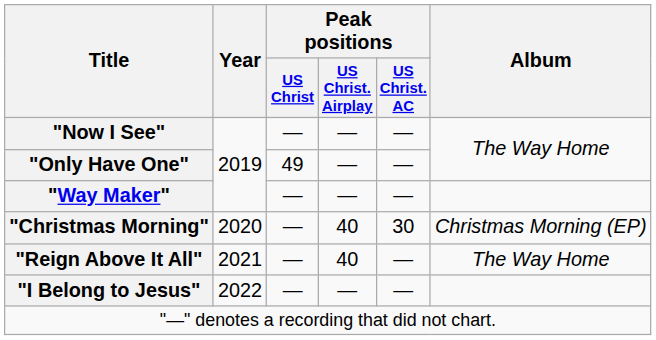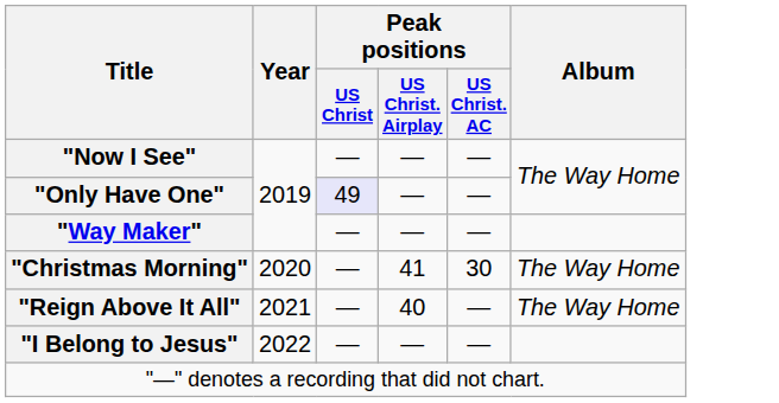 <table class="wikitable plainrowheaders" style="text-align:center;">
 <tr>
 <th rowspan="2">Title</th>
 <th rowspan="2">Year</th>
 <th colspan="3">Peak<br>positions</th>
 <th rowspan="2">Album</th>
 </tr>
 <tr style="font-size:smaller;">
 <th scope="col" style="width:3em;font-size:90%;"><a href='#'>US<br>Christ</a><br></th>
 <th scope="col" style="width:3em;font-size:90%;"><a href='#'>US<br>Christ.<br>Airplay</a><br></th>
 <th scope="col" style="width:3em;font-size:90%;"><a href='#'>US<br>Christ.<br>AC</a><br></th>
 </tr>
 <tr>
 <th scope="row">"Now I See"</th>
 <td rowspan="3">2019</td>
 <td>—</td>
 <td>—</td>
 <td>—</td>
 <td rowspan="2"><em>The Way Home</em></td>
 </tr>
 <tr>
 <th scope="row">"Only Have One"</th>
-<td>49</td>
+<td style="background: lavender;">49</td>
 <td>—</td>
 <td>—</td>
 </tr>
 <tr>
 <th scope="row">"<a href='#'>Way Maker</a>"</th>
 <td>—</td>
 <td>—</td>
 <td>—</td>
 <td></td>
 </tr>
 <tr>
 <th scope="row">"Christmas Morning"</th>
 <td>2020</td>
 <td>—</td>
-<td>40</td>
+<td>41</td>
 <td>30</td>
-<td><em>Christmas Morning (EP)</em></td>
+<td><em>The Way Home</em></td>
 </tr>
 <tr>
 <th scope="row">"Reign Above It All"</th>
 <td>2021</td>
 <td>—</td>
 <td>40</td>
 <td>—</td>
 <td><em>The Way Home</em></td>
 </tr>
 <tr>
 <th scope="row">"I Belong to Jesus"</th>
 <td>2022</td>
 <td>—</td>
 <td>—</td>
 <td>—</td>
 <td></td>
 </tr>
 <tr>
 <td colspan="6" style="font-size:90%">"—" denotes a recording that did not chart.</td>
 </tr>
 </table>
